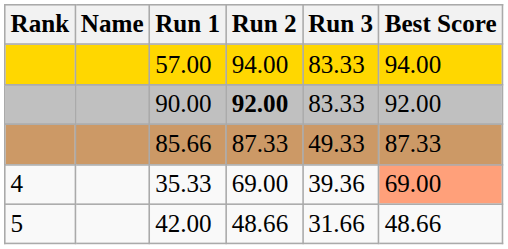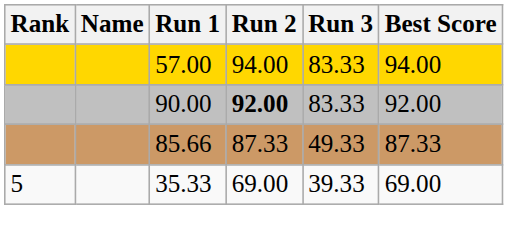 <table class="wikitable">
 <tr>
 <th>Rank</th>
 <th>Name</th>
 <th>Run 1</th>
 <th>Run 2</th>
 <th>Run 3</th>
 <th>Best Score</th>
 </tr>
 <tr style="background:gold;">
 <td></td>
 <td></td>
 <td>57.00</td>
 <td>94.00</td>
 <td>83.33</td>
 <td>94.00</td>
 </tr>
 <tr style="background:silver;">
 <td></td>
 <td></td>
 <td>90.00</td>
 <td><strong>92.00</strong></td>
 <td>83.33</td>
 <td>92.00</td>
 </tr>
 <tr style="background:#cc9966;">
 <td></td>
 <td></td>
 <td>85.66</td>
 <td>87.33</td>
 <td>49.33</td>
 <td>87.33</td>
 </tr>
 <tr>
-<td>4</td>
+<td>5</td>
 <td></td>
 <td>35.33</td>
 <td>69.00</td>
-<td>39.36</td>
-<td style="background: lightsalmon;">69.00</td>
-</tr>
-<tr>
-<td>5</td>
-<td></td>
-<td>42.00</td>
-<td>48.66</td>
-<td>31.66</td>
-<td>48.66</td>
+<td>39.33</td>
+<td>69.00</td>
 </tr>
 </table>
